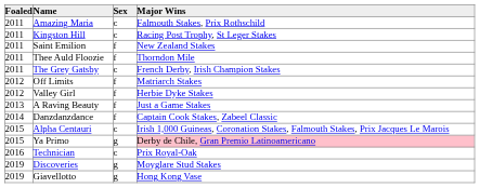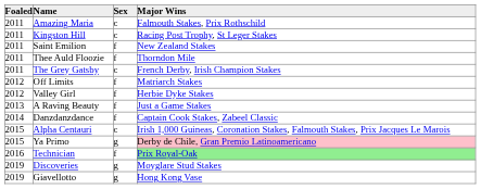 <table border="1" cellpadding="0" style="border-collapse: collapse; font-size:90%">
 <tr bgcolor="#eeeeee">
 <td width="35px"><strong>Foaled</strong></td>
 <td width="120px"><strong>Name</strong></td>
 <td width="35px"><strong>Sex</strong></td>
 <td width="510px"><strong>Major Wins</strong></td>
 </tr>
 <tr>
 <td>2011</td>
 <td><a href='#'>Amazing Maria</a></td>
 <td>c</td>
 <td><a href='#'>Falmouth Stakes</a>, <a href='#'>Prix Rothschild</a></td>
 </tr>
 <tr>
 <td>2011</td>
 <td><a href='#'>Kingston Hill</a></td>
 <td>c</td>
 <td><a href='#'>Racing Post Trophy</a>, <a href='#'>St Leger Stakes</a></td>
 </tr>
 <tr>
 <td>2011</td>
 <td>Saint Emilion</td>
 <td>f</td>
 <td><a href='#'>New Zealand Stakes</a></td>
 </tr>
 <tr>
 <td>2011</td>
 <td>Thee Auld Floozie</td>
 <td>f</td>
 <td><a href='#'>Thorndon Mile</a></td>
 </tr>
 <tr>
 <td>2011</td>
 <td><a href='#'>The Grey Gatsby</a></td>
 <td>c</td>
 <td><a href='#'>French Derby</a>, <a href='#'>Irish Champion Stakes</a></td>
 </tr>
 <tr>
 <td>2012</td>
 <td>Off Limits</td>
 <td>f</td>
 <td><a href='#'>Matriarch Stakes</a></td>
 </tr>
 <tr>
 <td>2012</td>
 <td>Valley Girl</td>
 <td>f</td>
 <td><a href='#'>Herbie Dyke Stakes</a></td>
 </tr>
 <tr>
 <td>2013</td>
 <td>A Raving Beauty</td>
 <td>f</td>
 <td><a href='#'>Just a Game Stakes</a></td>
 </tr>
 <tr>
 <td>2014</td>
 <td>Danzdanzdance</td>
 <td>f</td>
 <td><a href='#'>Captain Cook Stakes</a>, <a href='#'>Zabeel Classic</a></td>
 </tr>
 <tr>
 <td>2015</td>
 <td><a href='#'>Alpha Centauri</a></td>
 <td>c</td>
 <td><a href='#'>Irish 1,000 Guineas</a>, <a href='#'>Coronation Stakes</a>, <a href='#'>Falmouth Stakes</a>, <a href='#'>Prix Jacques Le Marois</a></td>
 </tr>
 <tr>
 <td>2015</td>
 <td>Ya Primo</td>
 <td>g</td>
 <td style="background: pink;">Derby de Chile, <a href='#'>Gran Premio Latinoamericano</a></td>
 </tr>
 <tr>
 <td>2016</td>
 <td><a href='#'>Technician</a></td>
-<td>c</td>
-<td><a href='#'>Prix Royal-Oak</a></td>
+<td>f</td>
+<td style="background: lightgreen;"><a href='#'>Prix Royal-Oak</a></td>
 </tr>
 <tr>
 <td>2019</td>
 <td><a href='#'>Discoveries</a></td>
 <td>g</td>
 <td><a href='#'>Moyglare Stud Stakes</a></td>
 </tr>
 <tr>
 <td>2019</td>
 <td>Giavellotto</td>
 <td>g</td>
 <td><a href='#'>Hong Kong Vase</a></td>
 </tr>
 </table>
